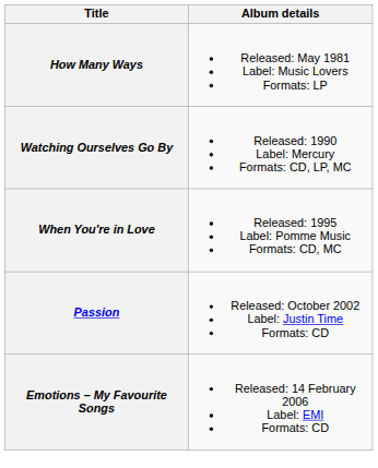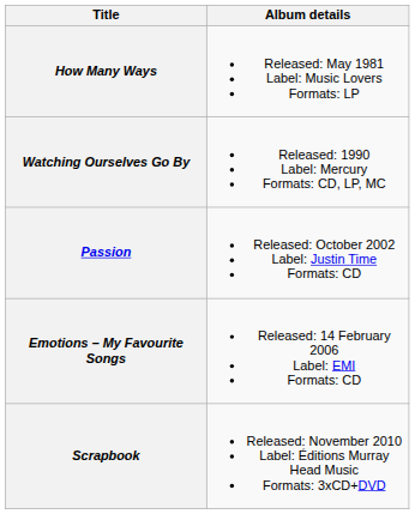 <table class="wikitable plainrowheaders" style="text-align:center;">
 <tr>
 <th scope="col" style="width:15em;">Title</th>
 <th scope="col" style="width:15em;">Album details</th>
 </tr>
 <tr>
 <th scope="row"><em>How Many Ways</em></th>
 <td><br><ul><li>Released: May 1981</li><li>Label: Music Lovers</li><li>Formats: LP</li></ul></td>
 </tr>
 <tr>
 <th scope="row"><em>Watching Ourselves Go By</em></th>
 <td><br><ul><li>Released: 1990</li><li>Label: Mercury</li><li>Formats: CD, LP, MC</li></ul></td>
 </tr>
 <tr>
-<th scope="row"><em>When You're in Love</em></th>
-<td><br><ul><li>Released: 1995</li><li>Label: Pomme Music</li><li>Formats: CD, MC</li></ul></td>
-</tr>
-<tr>
 <th scope="row"><em><a href='#'>Passion</a></em></th>
 <td><br><ul><li>Released: October 2002</li><li>Label: <a href='#'>Justin Time</a></li><li>Formats: CD</li></ul></td>
 </tr>
 <tr>
 <th scope="row"><em>Emotions – My Favourite Songs</em></th>
 <td><br><ul><li>Released: 14 February 2006</li><li>Label: <a href='#'>EMI</a></li><li>Formats: CD</li></ul></td>
 </tr>
+<tr>
+<th scope="row"><em>Scrapbook</em></th>
+<td><br><ul><li>Released: November 2010</li><li>Label: Éditions Murray Head Music</li><li>Formats: 3xCD+<a href='#'>DVD</a></li></ul></td>
+</tr>
 </table>
